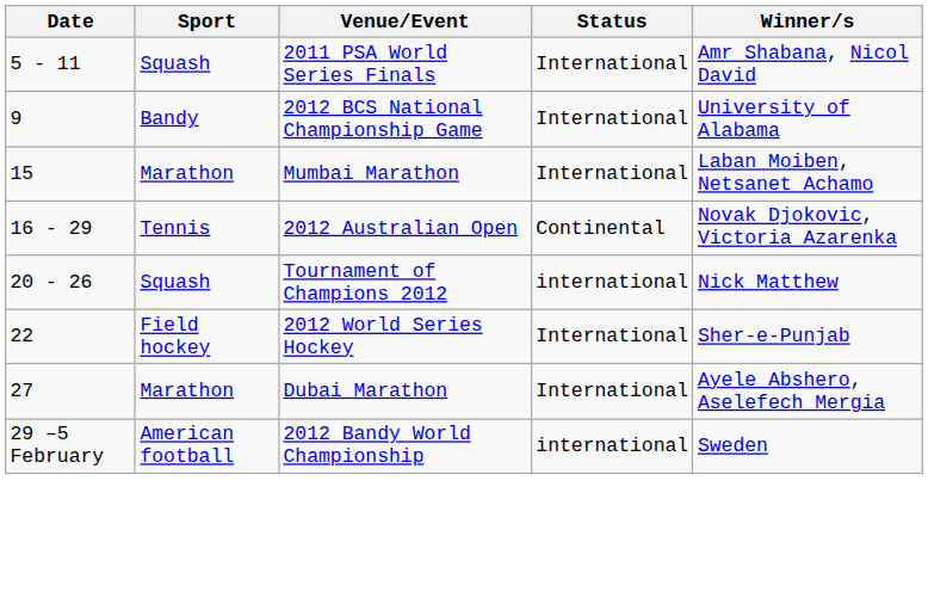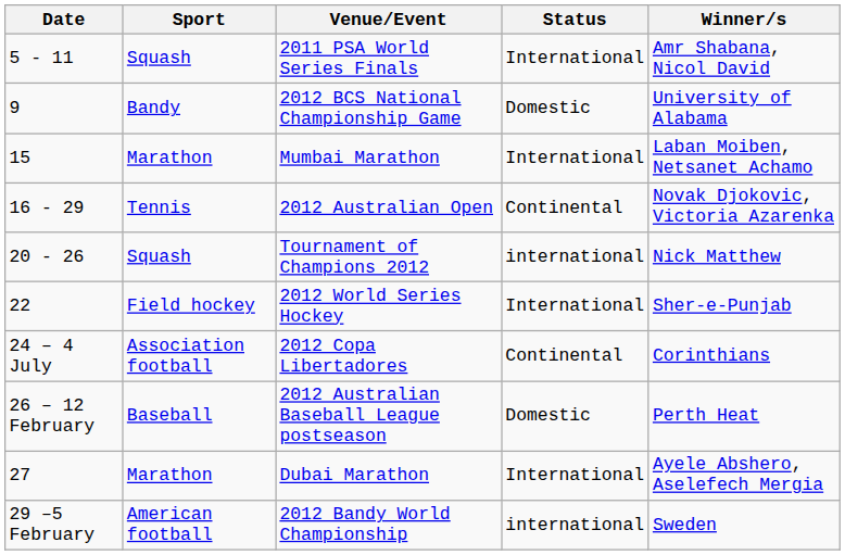 <table class="wikitable sortable">
 <tr>
 <th>Date</th>
 <th>Sport</th>
 <th>Venue/Event</th>
 <th>Status</th>
 <th>Winner/s</th>
 </tr>
 <tr>
 <td>5 - 11</td>
 <td><a href='#'>Squash</a></td>
 <td> <a href='#'>2011 PSA World Series Finals</a></td>
 <td>International</td>
 <td> <a href='#'>Amr Shabana</a>,  <a href='#'>Nicol David</a></td>
 </tr>
 <tr>
 <td>9</td>
 <td><a href='#'>Bandy</a></td>
 <td> <a href='#'>2012 BCS National Championship Game</a></td>
-<td>International</td>
+<td>Domestic</td>
 <td> <a href='#'>University of Alabama</a></td>
 </tr>
 <tr>
 <td>15</td>
 <td><a href='#'>Marathon</a></td>
 <td> <a href='#'>Mumbai Marathon</a></td>
 <td>International</td>
 <td> <a href='#'>Laban Moiben</a>,  <a href='#'>Netsanet Achamo</a></td>
 </tr>
 <tr>
 <td>16 - 29</td>
 <td><a href='#'>Tennis</a></td>
 <td> <a href='#'>2012 Australian Open</a></td>
 <td>Continental</td>
 <td> <a href='#'>Novak Djokovic</a>,  <a href='#'>Victoria Azarenka</a></td>
 </tr>
 <tr>
 <td>20 - 26</td>
 <td><a href='#'>Squash</a></td>
 <td> <a href='#'>Tournament of Champions 2012</a></td>
 <td>international</td>
 <td> <a href='#'>Nick Matthew</a></td>
 </tr>
 <tr>
 <td>22</td>
 <td><a href='#'>Field hockey</a></td>
 <td> <a href='#'>2012 World Series Hockey</a></td>
 <td>International</td>
 <td><a href='#'>Sher-e-Punjab</a></td>
 </tr>
 <tr>
+<td>24 – 4 July</td>
+<td><a href='#'>Association football</a></td>
+<td><a href='#'>2012 Copa Libertadores</a></td>
+<td>Continental</td>
+<td> <a href='#'>Corinthians</a></td>
+</tr>
+<tr>
+<td>26 – 12 February</td>
+<td><a href='#'>Baseball</a></td>
+<td> <a href='#'>2012 Australian Baseball League postseason</a></td>
+<td>Domestic</td>
+<td> <a href='#'>Perth Heat</a></td>
+</tr>
+<tr>
 <td>27</td>
 <td><a href='#'>Marathon</a></td>
 <td> <a href='#'>Dubai Marathon</a></td>
 <td>International</td>
 <td> <a href='#'>Ayele Abshero</a>, <a href='#'>Aselefech Mergia</a></td>
 </tr>
 <tr>
 <td>29 –5 February</td>
 <td><a href='#'>American football</a></td>
 <td> <a href='#'>2012 Bandy World Championship</a></td>
 <td>international</td>
 <td> <a href='#'>Sweden</a></td>
 </tr>
 </table>
